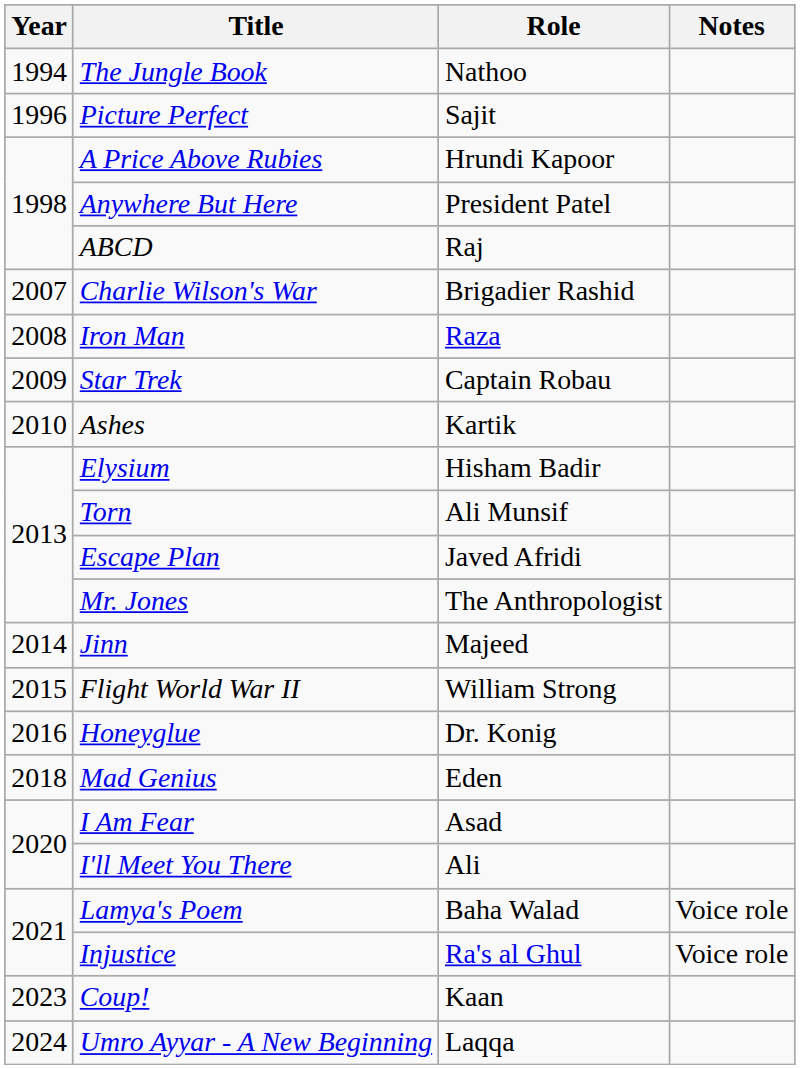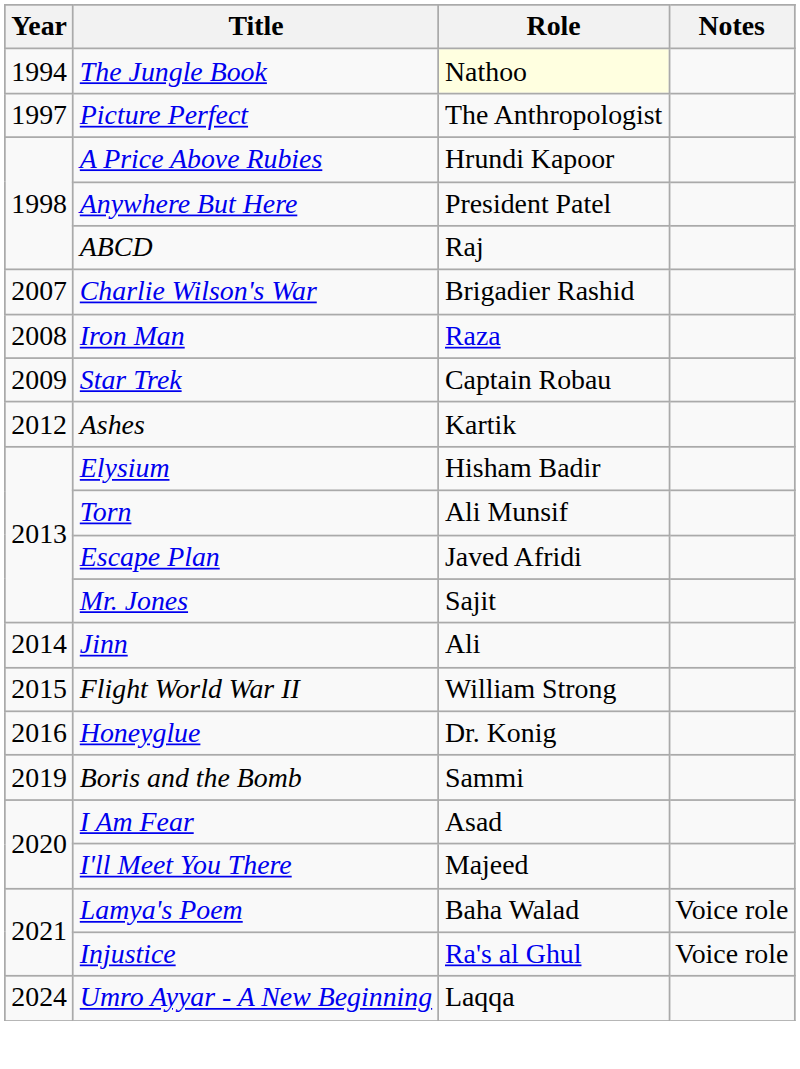 <table class="wikitable sortable">
 <tr>
 <th>Year</th>
 <th>Title</th>
 <th>Role</th>
 <th class="unsortable">Notes</th>
 </tr>
 <tr>
 <td>1994</td>
 <td><em><a href='#'>The Jungle Book</a></em></td>
-<td>Nathoo</td>
+<td style="background: lightyellow;">Nathoo</td>
 <td></td>
 </tr>
 <tr>
-<td>1996</td>
+<td>1997</td>
 <td><em><a href='#'>Picture Perfect</a></em></td>
-<td>Sajit</td>
+<td>The Anthropologist</td>
 <td></td>
 </tr>
 <tr>
 <td rowspan="3">1998</td>
 <td><em><a href='#'>A Price Above Rubies</a></em></td>
 <td>Hrundi Kapoor</td>
 <td></td>
 </tr>
 <tr>
 <td><em><a href='#'>Anywhere But Here</a></em></td>
 <td>President Patel</td>
 <td></td>
 </tr>
 <tr>
 <td><em>ABCD</em></td>
 <td>Raj</td>
 <td></td>
 </tr>
 <tr>
 <td>2007</td>
 <td><em><a href='#'>Charlie Wilson's War</a></em></td>
 <td>Brigadier Rashid</td>
 <td></td>
 </tr>
 <tr>
 <td>2008</td>
 <td><em><a href='#'>Iron Man</a></em></td>
 <td><a href='#'>Raza</a></td>
 <td></td>
 </tr>
 <tr>
 <td>2009</td>
 <td><em><a href='#'>Star Trek</a></em></td>
 <td>Captain Robau</td>
 <td></td>
 </tr>
 <tr>
-<td>2010</td>
+<td>2012</td>
 <td><em>Ashes</em></td>
 <td>Kartik</td>
 <td></td>
 </tr>
 <tr>
 <td rowspan="4">2013</td>
 <td><em><a href='#'>Elysium</a></em></td>
 <td>Hisham Badir</td>
 <td></td>
 </tr>
 <tr>
 <td><em><a href='#'>Torn</a></em></td>
 <td>Ali Munsif</td>
 <td></td>
 </tr>
 <tr>
 <td><em><a href='#'>Escape Plan</a></em></td>
 <td>Javed Afridi</td>
 <td></td>
 </tr>
 <tr>
 <td><em><a href='#'>Mr. Jones</a></em></td>
-<td>The Anthropologist</td>
+<td>Sajit</td>
 <td></td>
 </tr>
 <tr>
 <td>2014</td>
 <td><em><a href='#'>Jinn</a></em></td>
-<td>Majeed</td>
+<td>Ali</td>
 <td></td>
 </tr>
 <tr>
 <td>2015</td>
 <td><em>Flight World War II</em></td>
 <td>William Strong</td>
 <td></td>
 </tr>
 <tr>
 <td>2016</td>
 <td><em><a href='#'>Honeyglue</a></em></td>
 <td>Dr. Konig</td>
 <td></td>
 </tr>
 <tr>
-<td>2018</td>
-<td><em><a href='#'>Mad Genius</a></em></td>
-<td>Eden</td>
+<td>2019</td>
+<td><em>Boris and the Bomb</em></td>
+<td>Sammi</td>
 <td></td>
 </tr>
 <tr>
 <td rowspan="2">2020</td>
 <td><em><a href='#'>I Am Fear</a></em></td>
 <td>Asad</td>
 <td></td>
 </tr>
 <tr>
 <td><a href='#'><em>I'll Meet You There</em></a></td>
-<td>Ali</td>
+<td>Majeed</td>
 <td></td>
 </tr>
 <tr>
 <td rowspan="2">2021</td>
 <td><em><a href='#'>Lamya's Poem</a></em></td>
 <td>Baha Walad</td>
 <td>Voice role</td>
 </tr>
 <tr>
 <td><a href='#'><em>Injustice</em></a></td>
 <td><a href='#'>Ra's al Ghul</a></td>
 <td>Voice role</td>
 </tr>
 <tr>
-<td>2023</td>
-<td><em><a href='#'>Coup!</a></em></td>
-<td>Kaan</td>
-<td></td>
-</tr>
-<tr>
 <td>2024</td>
 <td><em><a href='#'>Umro Ayyar - A New Beginning</a></em></td>
 <td>Laqqa</td>
 <td></td>
 </tr>
 </table>
